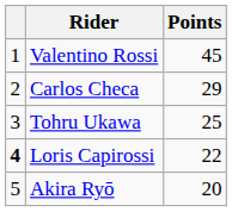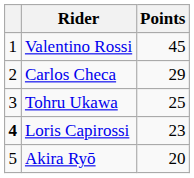 <table class="wikitable" style="font-size: 95%;">
 <tr>
 <th></th>
 <th>Rider</th>
 <th>Points</th>
 </tr>
 <tr>
 <td align=center>1</td>
 <td> <a href='#'>Valentino Rossi</a></td>
 <td align=right>45</td>
 </tr>
 <tr>
 <td align=center>2</td>
 <td> <a href='#'>Carlos Checa</a></td>
 <td align=right>29</td>
 </tr>
 <tr>
 <td align=center>3</td>
 <td> <a href='#'>Tohru Ukawa</a></td>
 <td align=right>25</td>
 </tr>
 <tr>
 <td align=center><strong>4</strong></td>
 <td> <a href='#'>Loris Capirossi</a></td>
-<td align=right>22</td>
+<td align=right>23</td>
 </tr>
 <tr>
 <td align=center>5</td>
 <td> <a href='#'>Akira Ryō</a></td>
 <td align=right>20</td>
 </tr>
 </table>
